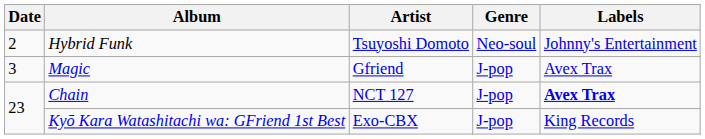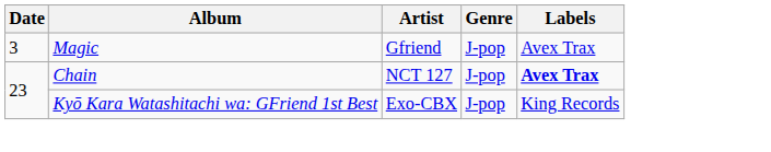 <table class="wikitable">
 <tr>
 <th>Date</th>
 <th>Album</th>
 <th>Artist</th>
 <th>Genre</th>
 <th>Labels</th>
-</tr>
-<tr>
-<td>2</td>
-<td><em>Hybrid Funk</em></td>
-<td><a href='#'>Tsuyoshi Domoto</a></td>
-<td><a href='#'>Neo-soul</a></td>
-<td><a href='#'>Johnny's Entertainment</a></td>
 </tr>
 <tr>
 <td>3</td>
 <td><em><a href='#'>Magic</a></em></td>
 <td><a href='#'>Gfriend</a></td>
 <td><a href='#'>J-pop</a></td>
 <td><a href='#'>Avex Trax</a></td>
 </tr>
 <tr>
 <td rowspan="2">23</td>
 <td><em><a href='#'>Chain</a></em></td>
 <td><a href='#'>NCT 127</a></td>
 <td><a href='#'>J-pop</a></td>
 <td><strong><a href='#'>Avex Trax</a></strong></td>
 </tr>
 <tr>
 <td><em><a href='#'>Kyō Kara Watashitachi wa: GFriend 1st Best</a></em></td>
 <td><a href='#'>Exo-CBX</a></td>
 <td><a href='#'>J-pop</a></td>
 <td><a href='#'>King Records</a></td>
 </tr>
 </table>
